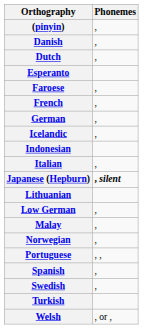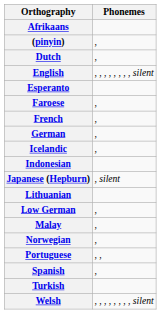 <table class="wikitable mw-collapsible">
 <tr>
 <th>Orthography</th>
 <th>Phonemes</th>
 </tr>
 <tr>
-<th> (<a href='#'>pinyin</a>)</th>
-<td>, </td>
+<th><a href='#'>Afrikaans</a></th>
+<td></td>
 </tr>
 <tr>
-<th><a href='#'>Danish</a></th>
+<th> (<a href='#'>pinyin</a>)</th>
 <td>, </td>
 </tr>
 <tr>
 <th><a href='#'>Dutch</a></th>
 <td>, </td>
+</tr>
+<tr>
+<th><a href='#'>English</a></th>
+<td>, , , , , , , , <em>silent</em></td>
 </tr>
 <tr>
 <th><a href='#'>Esperanto</a></th>
 <td></td>
 </tr>
 <tr>
 <th><a href='#'>Faroese</a></th>
 <td>, </td>
 </tr>
 <tr>
 <th><a href='#'>French</a></th>
 <td>, </td>
 </tr>
 <tr>
 <th><a href='#'>German</a></th>
 <td>, </td>
 </tr>
 <tr>
 <th><a href='#'>Icelandic</a></th>
 <td>, </td>
 </tr>
 <tr>
 <th><a href='#'>Indonesian</a></th>
 <td></td>
 </tr>
 <tr>
-<th><a href='#'>Italian</a></th>
-<td>, </td>
-</tr>
-<tr>
 <th><a href='#'>Japanese</a> (<a href='#'>Hepburn</a>)</th>
-<td><strong>, <em>silent</em></strong></td>
+<td>, <em>silent</em></td>
 </tr>
 <tr>
 <th><a href='#'>Lithuanian</a></th>
 <td></td>
 </tr>
 <tr>
 <th><a href='#'>Low German</a></th>
 <td>, </td>
 </tr>
 <tr>
 <th><a href='#'>Malay</a></th>
 <td>, </td>
 </tr>
 <tr>
 <th><a href='#'>Norwegian</a></th>
 <td>, </td>
 </tr>
 <tr>
 <th><a href='#'>Portuguese</a></th>
 <td>, , </td>
 </tr>
 <tr>
 <th><a href='#'>Spanish</a></th>
 <td>, </td>
 </tr>
 <tr>
-<th><a href='#'>Swedish</a></th>
-<td>, </td>
-</tr>
-<tr>
 <th><a href='#'>Turkish</a></th>
 <td></td>
 </tr>
 <tr>
 <th><a href='#'>Welsh</a></th>
-<td>,  or , </td>
+<td>, , , , , , , , <em>silent</em></td>
 </tr>
 </table>
